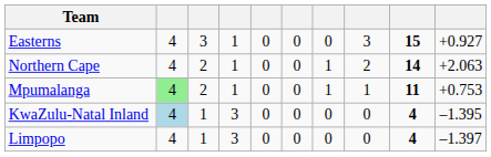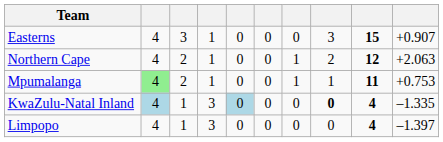 <table class="wikitable" style="text-align:center">
 <tr>
 <th width="150">Team</th>
 <th width="25"></th>
 <th width="25"></th>
 <th width="25"></th>
 <th width="25"></th>
 <th width="25"></th>
 <th width="25"></th>
 <th width="40"></th>
 <th width="40"></th>
 <th width="45"></th>
 </tr>
 <tr>
 <td style="text-align:left"><a href='#'>Easterns</a></td>
 <td>4</td>
 <td>3</td>
 <td>1</td>
 <td>0</td>
 <td>0</td>
 <td>0</td>
 <td>3</td>
 <td><strong>15</strong></td>
-<td>+0.927</td>
+<td>+0.907</td>
 </tr>
 <tr>
 <td style="text-align:left"><a href='#'>Northern Cape</a></td>
 <td>4</td>
 <td>2</td>
 <td>1</td>
 <td>0</td>
 <td>0</td>
 <td>1</td>
 <td>2</td>
-<td><strong>14</strong></td>
+<td><strong>12</strong></td>
 <td>+2.063</td>
 </tr>
 <tr>
 <td style="text-align:left"><a href='#'>Mpumalanga</a></td>
 <td style="background: lightgreen;">4</td>
 <td>2</td>
 <td>1</td>
 <td>0</td>
 <td>0</td>
 <td>1</td>
 <td>1</td>
 <td><strong>11</strong></td>
 <td>+0.753</td>
 </tr>
 <tr>
 <td style="text-align:left"><a href='#'>KwaZulu-Natal Inland</a></td>
 <td style="background: lightblue;">4</td>
 <td>1</td>
 <td>3</td>
+<td style="background: lightblue;">0</td>
 <td>0</td>
 <td>0</td>
-<td>0</td>
-<td>0</td>
+<td><strong>0</strong></td>
 <td><strong>4</strong></td>
-<td>–1.395</td>
+<td>–1.335</td>
 </tr>
 <tr>
 <td style="text-align:left"><a href='#'>Limpopo</a></td>
 <td>4</td>
 <td>1</td>
 <td>3</td>
 <td>0</td>
 <td>0</td>
 <td>0</td>
 <td>0</td>
 <td><strong>4</strong></td>
 <td>–1.397</td>
 </tr>
 </table>
